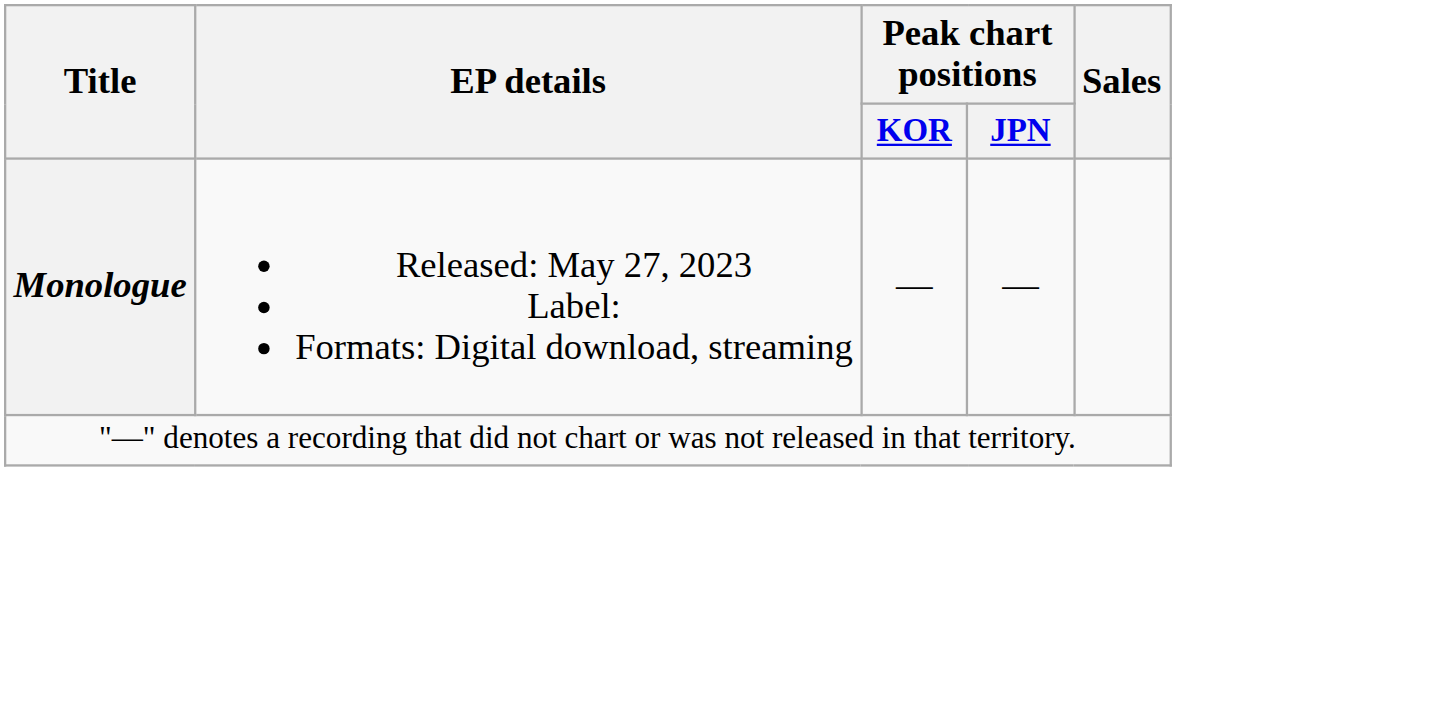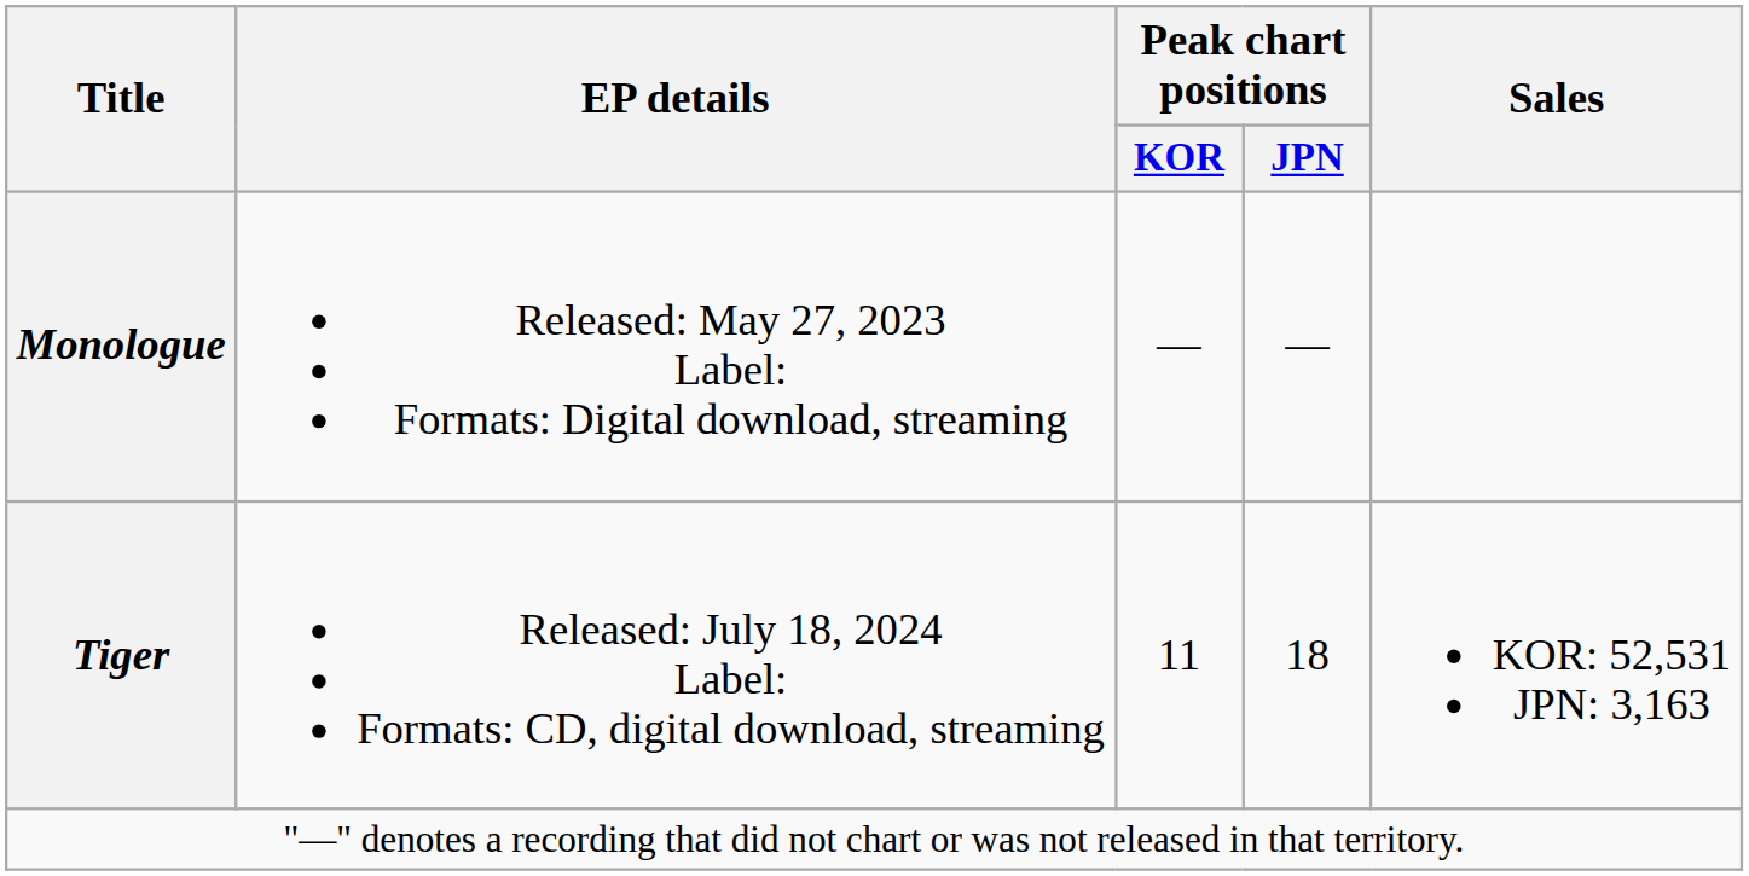 <table class="wikitable plainrowheaders" style="text-align:center">
 <tr>
 <th scope="col" rowspan="2">Title</th>
 <th scope="col" rowspan="2">EP details</th>
 <th scope="col" colspan="2">Peak chart positions</th>
 <th scope="col" rowspan="2">Sales</th>
 </tr>
 <tr>
 <th scope="col" style="width:2.75em;font-size:90%"><a href='#'>KOR</a><br></th>
 <th scope="col" style="width:2.75em;font-size:90%"><a href='#'>JPN</a><br></th>
 </tr>
 <tr>
 <th scope="row"><em>Monologue</em></th>
 <td><br><ul><li>Released: May 27, 2023</li><li>Label: </li><li>Formats: Digital download, streaming</li></ul></td>
 <td>—</td>
 <td>—</td>
 <td></td>
 </tr>
 <tr>
+<th scope="row"><em>Tiger</em></th>
+<td><br><ul><li>Released: July 18, 2024</li><li>Label: </li><li>Formats: CD, digital download, streaming</li></ul></td>
+<td>11</td>
+<td>18</td>
+<td><br><ul><li>KOR: 52,531</li><li>JPN: 3,163</li></ul></td>
+</tr>
+<tr>
 <td colspan="5" style="font-size:85%">"—" denotes a recording that did not chart or was not released in that territory.</td>
 </tr>
 </table>
